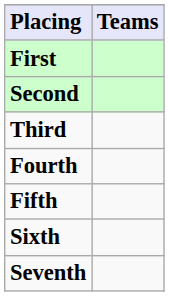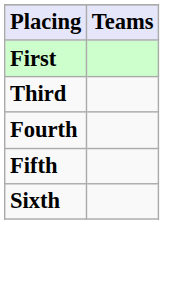 <table class=wikitable>
 <tr>
 </tr>
 <tr style="background: #E6E6FA;">
 <td><strong>Placing</strong></td>
 <td><strong>Teams</strong></td>
 </tr>
 <tr style="background: #ccffcc;">
 <td><strong>First</strong></td>
-<td></td>
-</tr>
-<tr style="background: #ccffcc;">
-<td><strong>Second</strong></td>
 <td></td>
 </tr>
 <tr>
 <td><strong>Third</strong></td>
 <td></td>
 </tr>
 <tr>
 <td><strong>Fourth</strong></td>
 <td></td>
 </tr>
 <tr>
 <td><strong>Fifth</strong></td>
 <td></td>
 </tr>
 <tr>
 <td><strong>Sixth</strong></td>
 <td></td>
 </tr>
-<tr>
-<td><strong>Seventh</strong></td>
-<td></td>
-</tr>
 </table>
